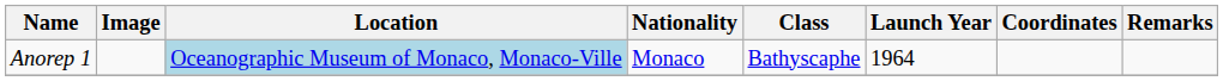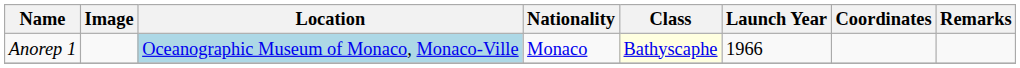 <table class="wikitable">
 <tr>
 <th>Name</th>
 <th>Image</th>
 <th>Location</th>
 <th>Nationality</th>
 <th>Class</th>
 <th>Launch Year</th>
 <th>Coordinates</th>
 <th>Remarks</th>
 </tr>
 <tr>
 <td><em>Anorep 1</em></td>
 <td></td>
 <td style="background: lightblue;"><a href='#'>Oceanographic Museum of Monaco</a>, <a href='#'>Monaco-Ville</a></td>
 <td> <a href='#'>Monaco</a></td>
-<td><a href='#'>Bathyscaphe</a></td>
-<td>1964</td>
+<td style="background: lightyellow;"><a href='#'>Bathyscaphe</a></td>
+<td>1966</td>
 <td></td>
 <td></td>
 </tr>
 <tr>
 </tr>
 </table>
